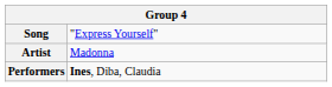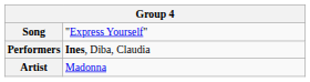 <table class="wikitable" style="font-size: 90%" width=400px>
 <tr>
 <th colspan=2>Group 4</th>
 </tr>
 <tr>
 <th width=10%>Song</th>
 <td>"<a href='#'>Express Yourself</a>"</td>
 </tr>
 <tr>
+<th width=10%>Performers</th>
+<td><strong>Ines</strong>, Diba, Claudia</td>
+</tr>
+<tr>
 <th width=10%>Artist</th>
 <td><a href='#'>Madonna</a></td>
 </tr>
-<tr>
-<th width=10%>Performers</th>
-<td><strong>Ines</strong>, Diba, Claudia</td>
-</tr>
 </table>
